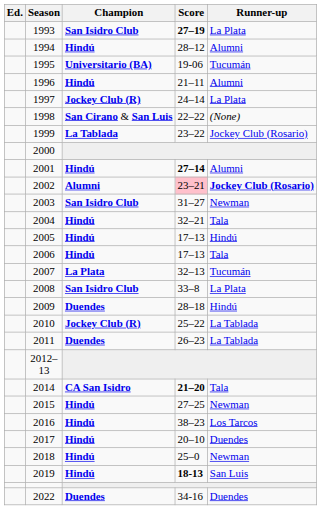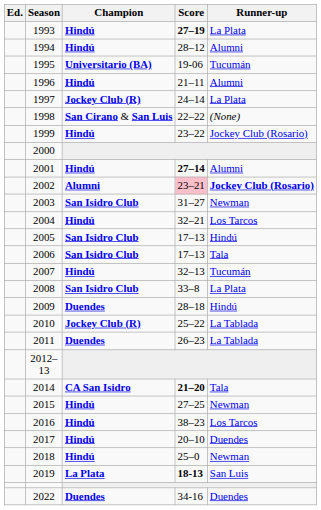 <table class="wikitable sortable">
 <tr>
 <th width= px>Ed.</th>
 <th width=40px>Season</th>
 <th width= px>Champion</th>
 <th width= px>Score</th>
 <th width= px>Runner-up</th>
 </tr>
 <tr>
 <td></td>
 <td align="center">1993</td>
-<td><strong><a href='#'>San Isidro Club</a></strong> </td>
+<td><strong><a href='#'>Hindú</a></strong> </td>
 <td><strong>27–19</strong></td>
 <td><a href='#'>La Plata</a></td>
 </tr>
 <tr>
 <td></td>
 <td align="center">1994</td>
 <td><strong><a href='#'>Hindú</a></strong> </td>
 <td>28–12</td>
 <td><a href='#'>Alumni</a></td>
 </tr>
 <tr>
 <td></td>
 <td align="center">1995</td>
 <td><strong><a href='#'>Universitario (BA)</a></strong> </td>
 <td>19-06</td>
 <td><a href='#'>Tucumán</a></td>
 </tr>
 <tr>
 <td></td>
 <td align="center">1996</td>
 <td><strong><a href='#'>Hindú</a></strong> </td>
 <td>21–11</td>
 <td><a href='#'>Alumni</a></td>
 </tr>
 <tr>
 <td></td>
 <td align="center">1997</td>
 <td><strong><a href='#'>Jockey Club (R)</a></strong> </td>
 <td>24–14</td>
 <td><a href='#'>La Plata</a></td>
 </tr>
 <tr>
 <td></td>
 <td align="center">1998</td>
 <td><strong><a href='#'>San Cirano</a></strong>  & <strong><a href='#'>San Luis</a></strong> </td>
 <td>22–22</td>
 <td><em>(None)</em> </td>
 </tr>
 <tr>
 <td></td>
 <td align="center">1999</td>
-<td><strong><a href='#'>La Tablada</a></strong> </td>
+<td><strong><a href='#'>Hindú</a></strong> </td>
 <td>23–22</td>
 <td><a href='#'>Jockey Club (Rosario)</a></td>
 </tr>
 <tr>
 <td></td>
 <td align="center">2000</td>
 <td colspan=3 style=background:#efefef></td>
 </tr>
 <tr>
 <td></td>
 <td align="center">2001</td>
 <td><strong><a href='#'>Hindú</a></strong> </td>
 <td><strong>27–14</strong></td>
 <td><a href='#'>Alumni</a></td>
 </tr>
 <tr>
 <td></td>
 <td align="center">2002</td>
 <td><strong><a href='#'>Alumni</a></strong> </td>
 <td style="background: pink;">23–21</td>
 <td><strong><a href='#'>Jockey Club (Rosario)</a></strong></td>
 </tr>
 <tr>
 <td></td>
 <td align="center">2003</td>
 <td><strong><a href='#'>San Isidro Club</a></strong> </td>
 <td>31–27</td>
 <td><a href='#'>Newman</a></td>
 </tr>
 <tr>
 <td></td>
 <td align="center">2004</td>
 <td><strong><a href='#'>Hindú</a></strong> </td>
 <td>32–21</td>
-<td><a href='#'>Tala</a></td>
+<td><a href='#'>Los Tarcos</a></td>
 </tr>
 <tr>
 <td></td>
 <td align="center">2005</td>
-<td><strong><a href='#'>Hindú</a></strong> </td>
+<td><strong><a href='#'>San Isidro Club</a></strong> </td>
 <td>17–13</td>
 <td><a href='#'>Hindú</a></td>
 </tr>
 <tr>
 <td></td>
 <td align="center">2006</td>
-<td><strong><a href='#'>Hindú</a></strong> </td>
+<td><strong><a href='#'>San Isidro Club</a></strong> </td>
 <td>17–13</td>
 <td><a href='#'>Tala</a></td>
 </tr>
 <tr>
 <td></td>
 <td align="center">2007</td>
-<td><strong><a href='#'>La Plata</a></strong> </td>
+<td><strong><a href='#'>Hindú</a></strong> </td>
 <td>32–13</td>
 <td><a href='#'>Tucumán</a></td>
 </tr>
 <tr>
 <td></td>
 <td align="center">2008</td>
 <td><strong><a href='#'>San Isidro Club</a></strong> </td>
 <td>33–8</td>
 <td><a href='#'>La Plata</a></td>
 </tr>
 <tr>
 <td></td>
 <td align="center">2009</td>
 <td><strong><a href='#'>Duendes</a></strong> </td>
 <td>28–18</td>
 <td><a href='#'>Hindú</a></td>
 </tr>
 <tr>
 <td></td>
 <td align="center">2010</td>
 <td><strong><a href='#'>Jockey Club (R)</a></strong> </td>
 <td>25–22</td>
 <td><a href='#'>La Tablada</a></td>
 </tr>
 <tr>
 <td></td>
 <td align="center">2011</td>
 <td><strong><a href='#'>Duendes</a></strong> </td>
 <td>26–23</td>
 <td><a href='#'>La Tablada</a></td>
 </tr>
 <tr>
 <td></td>
 <td align="center">2012–13</td>
 <td colspan=3 style=background:#efefef></td>
 </tr>
 <tr>
 <td></td>
 <td align="center">2014</td>
 <td><strong><a href='#'>CA San Isidro</a></strong> </td>
 <td><strong>21–20</strong></td>
 <td><a href='#'>Tala</a></td>
 </tr>
 <tr>
 <td></td>
 <td align=center>2015</td>
 <td><strong><a href='#'>Hindú</a></strong> </td>
 <td>27–25</td>
 <td><a href='#'>Newman</a></td>
 </tr>
 <tr>
 <td></td>
 <td align=center>2016</td>
 <td><strong><a href='#'>Hindú</a></strong> </td>
 <td>38–23</td>
 <td><a href='#'>Los Tarcos</a></td>
 </tr>
 <tr>
 <td></td>
 <td align=center>2017</td>
 <td><strong><a href='#'>Hindú</a></strong> </td>
 <td>20–10</td>
 <td><a href='#'>Duendes</a></td>
 </tr>
 <tr>
 <td></td>
 <td align=center>2018</td>
 <td><strong><a href='#'>Hindú</a></strong> </td>
 <td>25–0</td>
 <td><a href='#'>Newman</a></td>
 </tr>
 <tr>
 <td></td>
 <td align=center>2019</td>
-<td><strong><a href='#'>Hindú</a></strong> </td>
+<td><strong><a href='#'>La Plata</a></strong> </td>
 <td><strong>18-13</strong></td>
 <td><a href='#'>San Luis</a></td>
 </tr>
 <tr>
 <td></td>
 <td></td>
 <td colspan=3 style=background:#efefef></td>
 </tr>
 <tr>
 <td></td>
 <td align=center>2022</td>
 <td><strong><a href='#'>Duendes</a></strong> </td>
 <td>34-16</td>
 <td><a href='#'>Duendes</a></td>
 </tr>
 </table>
